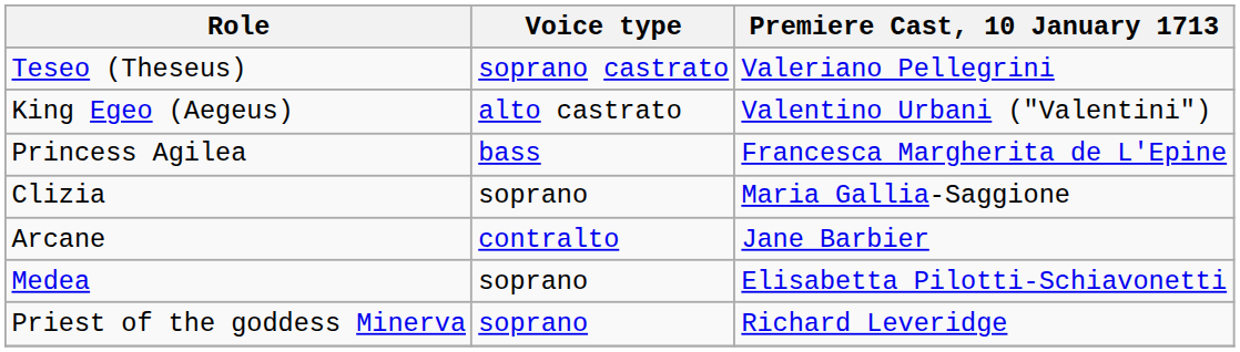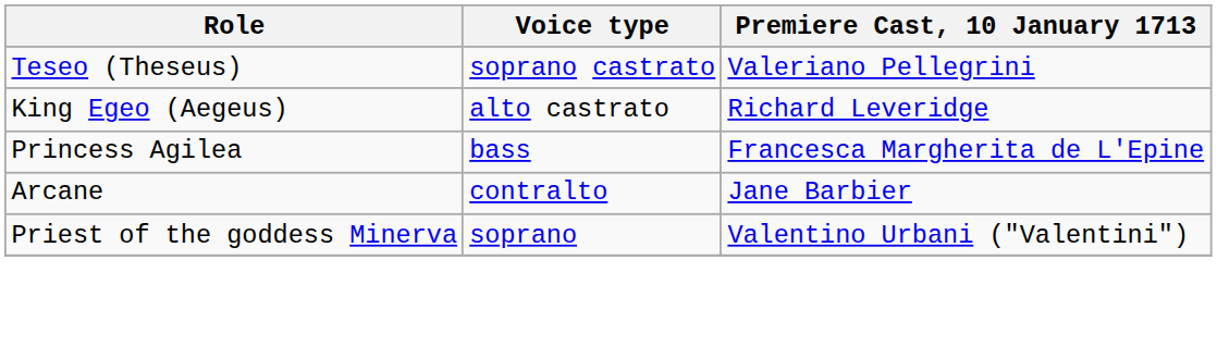 <table class="wikitable">
 <tr>
 <th>Role</th>
 <th>Voice type</th>
 <th>Premiere Cast, 10 January 1713<br></th>
 </tr>
 <tr>
 <td><a href='#'>Teseo</a> (Theseus)</td>
 <td><a href='#'>soprano</a> <a href='#'>castrato</a></td>
 <td><a href='#'>Valeriano Pellegrini</a></td>
 </tr>
 <tr>
 <td>King <a href='#'>Egeo</a> (Aegeus)</td>
 <td><a href='#'>alto</a> castrato</td>
-<td><a href='#'>Valentino Urbani</a> ("Valentini")</td>
+<td><a href='#'>Richard Leveridge</a></td>
 </tr>
 <tr>
 <td>Princess Agilea</td>
 <td><a href='#'>bass</a></td>
 <td><a href='#'>Francesca Margherita de L'Epine</a></td>
 </tr>
 <tr>
-<td>Clizia</td>
-<td>soprano</td>
-<td><a href='#'>Maria Gallia</a>-Saggione</td>
-</tr>
-<tr>
 <td>Arcane</td>
 <td><a href='#'>contralto</a></td>
 <td><a href='#'>Jane Barbier</a></td>
 </tr>
 <tr>
-<td><a href='#'>Medea</a></td>
-<td>soprano</td>
-<td><a href='#'>Elisabetta Pilotti-Schiavonetti</a></td>
-</tr>
-<tr>
 <td>Priest of the goddess <a href='#'>Minerva</a></td>
 <td><a href='#'>soprano</a></td>
-<td><a href='#'>Richard Leveridge</a></td>
+<td><a href='#'>Valentino Urbani</a> ("Valentini")</td>
 </tr>
 <tr>
 </tr>
 </table>
